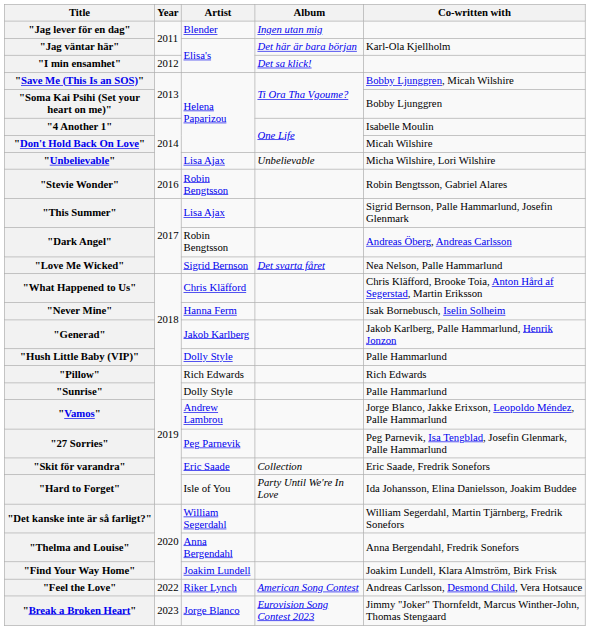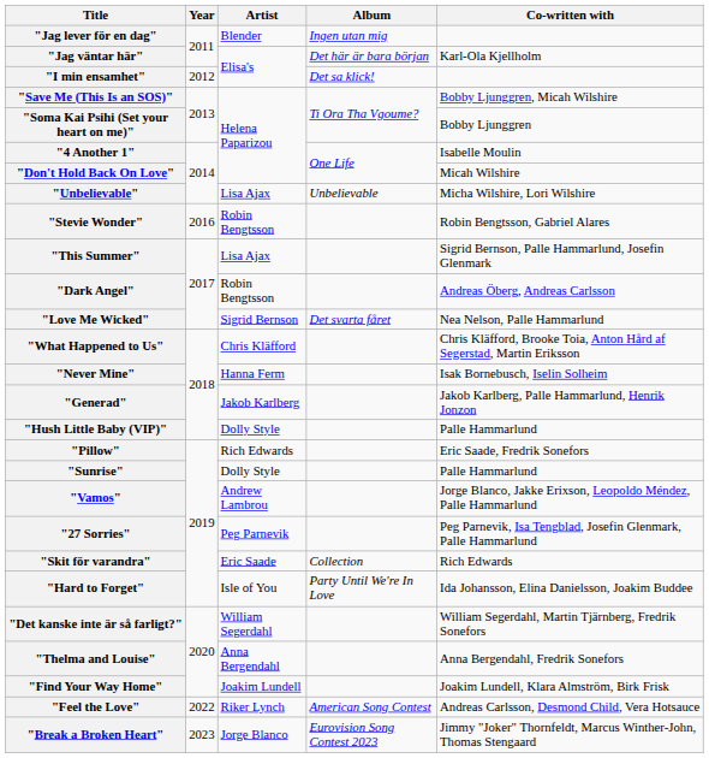 <table class="wikitable plainrowheaders">
 <tr>
 <th scope="col">Title</th>
 <th scope="col">Year</th>
 <th scope="col">Artist</th>
 <th scope="col">Album</th>
 <th scope="col">Co-written with</th>
 </tr>
 <tr>
 <th scope="row">"Jag lever för en dag"</th>
 <td rowspan="2">2011</td>
 <td><a href='#'>Blender</a></td>
 <td><em><a href='#'>Ingen utan mig</a></em></td>
 <td></td>
 </tr>
 <tr>
 <th scope="row">"Jag väntar här"</th>
 <td rowspan="2"><a href='#'>Elisa's</a></td>
 <td><em><a href='#'>Det här är bara början</a></em></td>
 <td>Karl-Ola Kjellholm</td>
 </tr>
 <tr>
 <th scope="row">"I min ensamhet"</th>
 <td>2012</td>
 <td><em><a href='#'>Det sa klick!</a></em></td>
 <td></td>
 </tr>
 <tr>
 <th scope="row">"<a href='#'>Save Me (This Is an SOS)</a>"</th>
 <td rowspan="2">2013</td>
 <td rowspan="4"><a href='#'>Helena Paparizou</a></td>
 <td rowspan="2"><em><a href='#'>Ti Ora Tha Vgoume?</a></em></td>
 <td><a href='#'>Bobby Ljunggren</a>, Micah Wilshire</td>
 </tr>
 <tr>
 <th scope="row">"Soma Kai Psihi (Set your heart on me)"</th>
 <td>Bobby Ljunggren</td>
 </tr>
 <tr>
 <th scope="row">"4 Another 1"</th>
 <td rowspan="3">2014</td>
 <td rowspan="2"><em><a href='#'>One Life</a></em></td>
 <td>Isabelle Moulin</td>
 </tr>
 <tr>
 <th scope="row">"<a href='#'>Don't Hold Back On Love</a>"</th>
 <td>Micah Wilshire</td>
 </tr>
 <tr>
 <th scope="row">"<a href='#'>Unbelievable</a>"</th>
 <td><a href='#'>Lisa Ajax</a></td>
 <td><em>Unbelievable</em></td>
 <td>Micha Wilshire, Lori Wilshire</td>
 </tr>
 <tr>
 <th scope="row">"Stevie Wonder"</th>
 <td>2016</td>
 <td><a href='#'>Robin Bengtsson</a></td>
 <td></td>
 <td>Robin Bengtsson, Gabriel Alares</td>
 </tr>
 <tr>
 <th scope="row">"This Summer"</th>
 <td rowspan="3">2017</td>
 <td><a href='#'>Lisa Ajax</a></td>
 <td></td>
 <td>Sigrid Bernson, Palle Hammarlund, Josefin Glenmark</td>
 </tr>
 <tr>
 <th scope="row">"Dark Angel"</th>
 <td>Robin Bengtsson</td>
 <td></td>
 <td><a href='#'>Andreas Öberg</a>, <a href='#'>Andreas Carlsson</a></td>
 </tr>
 <tr>
 <th scope="row">"Love Me Wicked"</th>
 <td><a href='#'>Sigrid Bernson</a></td>
 <td><em><a href='#'>Det svarta fåret</a></em></td>
 <td>Nea Nelson, Palle Hammarlund</td>
 </tr>
 <tr>
 <th scope="row">"What Happened to Us"</th>
 <td rowspan="4">2018</td>
 <td><a href='#'>Chris Kläfford</a></td>
 <td></td>
 <td>Chris Kläfford, Brooke Toia, <a href='#'>Anton Hård af Segerstad</a>, Martin Eriksson</td>
 </tr>
 <tr>
 <th scope="row">"Never Mine"</th>
 <td><a href='#'>Hanna Ferm</a></td>
 <td></td>
 <td>Isak Bornebusch, <a href='#'>Iselin Solheim</a></td>
 </tr>
 <tr>
 <th scope="row">"Generad"</th>
 <td><a href='#'>Jakob Karlberg</a></td>
 <td></td>
 <td>Jakob Karlberg, Palle Hammarlund, <a href='#'>Henrik Jonzon</a></td>
 </tr>
 <tr>
 <th scope="row">"Hush Little Baby (VIP)"<br></th>
 <td><a href='#'>Dolly Style</a></td>
 <td></td>
 <td>Palle Hammarlund</td>
 </tr>
 <tr>
 <th scope="row">"Pillow"</th>
 <td rowspan="6">2019</td>
 <td>Rich Edwards</td>
 <td></td>
-<td>Rich Edwards</td>
+<td>Eric Saade, Fredrik Sonefors</td>
 </tr>
 <tr>
 <th scope="row">"Sunrise"</th>
 <td>Dolly Style</td>
 <td></td>
 <td>Palle Hammarlund</td>
 </tr>
 <tr>
 <th scope="row">"<a href='#'>Vamos</a>"</th>
 <td><a href='#'>Andrew Lambrou</a></td>
 <td></td>
 <td>Jorge Blanco, Jakke Erixson, <a href='#'>Leopoldo Méndez</a>, Palle Hammarlund</td>
 </tr>
 <tr>
 <th scope="row">"27 Sorries"</th>
 <td><a href='#'>Peg Parnevik</a></td>
 <td></td>
 <td>Peg Parnevik, <a href='#'>Isa Tengblad</a>, Josefin Glenmark, Palle Hammarlund</td>
 </tr>
 <tr>
 <th scope="row">"Skit för varandra"</th>
 <td><a href='#'>Eric Saade</a></td>
 <td><em>Collection</em></td>
-<td>Eric Saade, Fredrik Sonefors</td>
+<td>Rich Edwards</td>
 </tr>
 <tr>
 <th scope="row">"Hard to Forget"</th>
 <td>Isle of You</td>
 <td><em>Party Until We're In Love</em></td>
 <td>Ida Johansson, Elina Danielsson, Joakim Buddee</td>
 </tr>
 <tr>
 <th scope="row">"Det kanske inte är så farligt?"</th>
 <td rowspan="3">2020</td>
 <td><a href='#'>William Segerdahl</a></td>
 <td></td>
 <td>William Segerdahl, Martin Tjärnberg, Fredrik Sonefors</td>
 </tr>
 <tr>
 <th scope="row">"Thelma and Louise"</th>
 <td><a href='#'>Anna Bergendahl</a></td>
 <td></td>
 <td>Anna Bergendahl, Fredrik Sonefors</td>
 </tr>
 <tr>
 <th scope="row">"Find Your Way Home"<br></th>
 <td><a href='#'>Joakim Lundell</a></td>
 <td></td>
 <td>Joakim Lundell, Klara Almström, Birk Frisk</td>
 </tr>
 <tr>
 <th scope="row">"Feel the Love"</th>
 <td>2022</td>
 <td><a href='#'>Riker Lynch</a></td>
 <td><em><a href='#'>American Song Contest</a></em></td>
 <td>Andreas Carlsson, <a href='#'>Desmond Child</a>, Vera Hotsauce</td>
 </tr>
 <tr>
 <th scope="row">"<a href='#'>Break a Broken Heart</a>"</th>
 <td>2023</td>
 <td><a href='#'>Jorge Blanco</a></td>
 <td><em><a href='#'>Eurovision Song Contest 2023</a></em></td>
 <td>Jimmy "Joker" Thornfeldt, Marcus Winther-John, Thomas Stengaard</td>
 </tr>
 </table>
